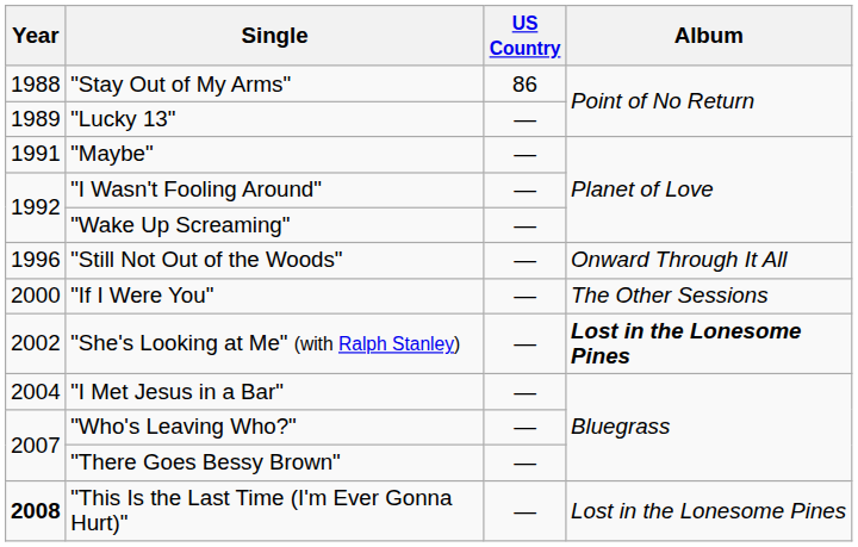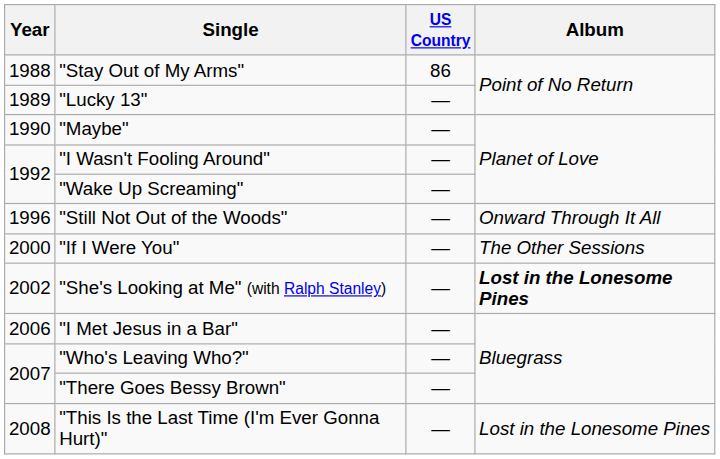 <table class="wikitable">
 <tr>
 <th>Year</th>
 <th>Single</th>
 <th width=45><small><a href='#'>US Country</a></small></th>
 <th>Album</th>
 </tr>
 <tr>
 <td>1988</td>
 <td>"Stay Out of My Arms"</td>
 <td align="center">86</td>
 <td rowspan=2><em>Point of No Return</em></td>
 </tr>
 <tr>
 <td>1989</td>
 <td>"Lucky 13"</td>
 <td align="center">—</td>
 </tr>
 <tr>
-<td>1991</td>
+<td>1990</td>
 <td>"Maybe"</td>
 <td align="center">—</td>
 <td rowspan=3><em>Planet of Love</em></td>
 </tr>
 <tr>
 <td rowspan=2>1992</td>
 <td>"I Wasn't Fooling Around"</td>
 <td align="center">—</td>
 </tr>
 <tr>
 <td>"Wake Up Screaming"</td>
 <td align="center">—</td>
 </tr>
 <tr>
 <td>1996</td>
 <td>"Still Not Out of the Woods"</td>
 <td align="center">—</td>
 <td><em>Onward Through It All</em></td>
 </tr>
 <tr>
 <td>2000</td>
 <td>"If I Were You"</td>
 <td align="center">—</td>
 <td><em>The Other Sessions</em></td>
 </tr>
 <tr>
 <td>2002</td>
 <td>"She's Looking at Me" <small>(with <a href='#'>Ralph Stanley</a>)</small></td>
 <td align="center">—</td>
 <td><strong><em>Lost in the Lonesome Pines</em></strong></td>
 </tr>
 <tr>
-<td>2004</td>
+<td>2006</td>
 <td>"I Met Jesus in a Bar"</td>
 <td align="center">—</td>
 <td rowspan=3><em>Bluegrass</em></td>
 </tr>
 <tr>
 <td rowspan=2>2007</td>
 <td>"Who's Leaving Who?"</td>
 <td align="center">—</td>
 </tr>
 <tr>
 <td>"There Goes Bessy Brown"</td>
 <td align="center">—</td>
 </tr>
 <tr>
-<td><strong>2008</strong></td>
+<td>2008</td>
 <td>"This Is the Last Time (I'm Ever Gonna Hurt)"</td>
 <td align="center">—</td>
 <td><em>Lost in the Lonesome Pines</em></td>
 </tr>
 </table>
